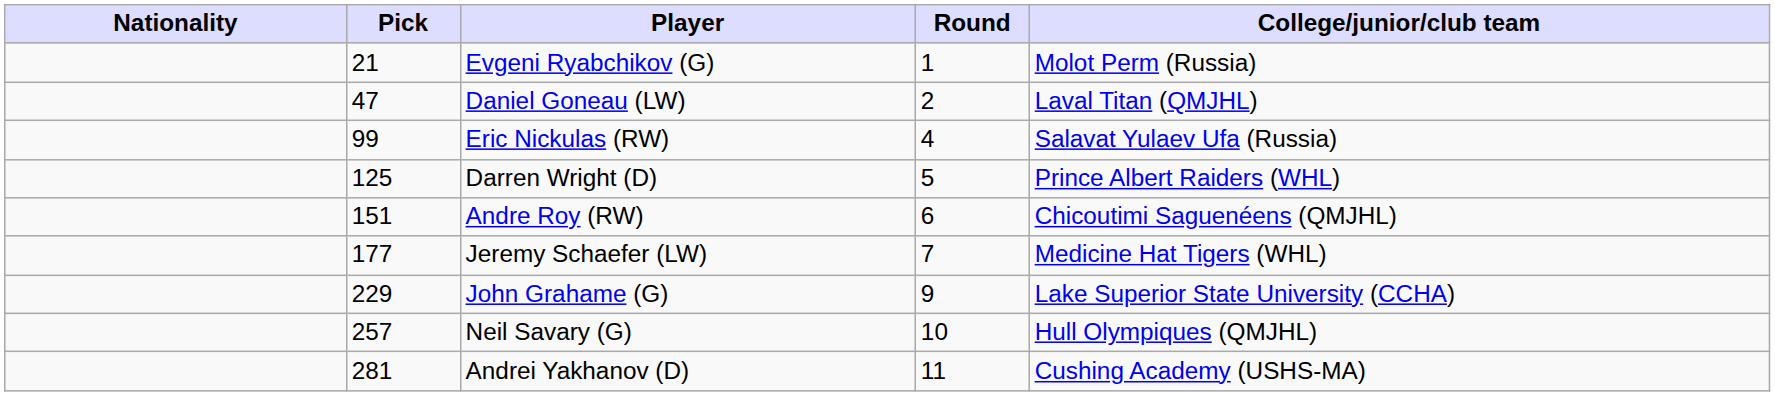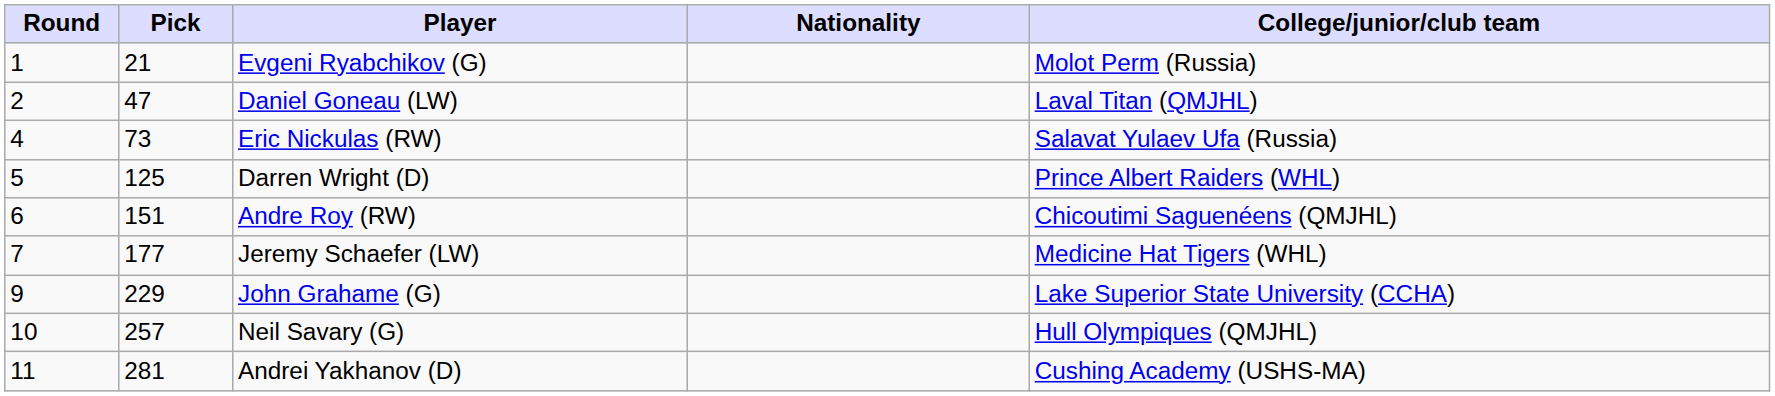 <table class="wikitable">
 <tr>
-<th style="background:#ddf; width:15%;">Nationality</th>
+<th style="background:#ddf; width:5%;">Round</th>
 <th style="background:#ddf; width:5%;">Pick</th>
 <th style="background:#ddf; width:20%;">Player</th>
-<th style="background:#ddf; width:5%;">Round</th>
+<th style="background:#ddf; width:15%;">Nationality</th>
 <th style="background:#ddf; width:32.5%;">College/junior/club team</th>
 </tr>
 <tr>
-<td></td>
+<td>1</td>
 <td>21</td>
 <td><a href='#'>Evgeni Ryabchikov</a> (G)</td>
-<td>1</td>
+<td></td>
 <td><a href='#'>Molot Perm</a> (Russia)</td>
 </tr>
 <tr>
-<td></td>
+<td>2</td>
 <td>47</td>
 <td><a href='#'>Daniel Goneau</a> (LW)</td>
-<td>2</td>
+<td></td>
 <td><a href='#'>Laval Titan</a> (<a href='#'>QMJHL</a>)</td>
 </tr>
 <tr>
+<td>4</td>
+<td>73</td>
+<td><a href='#'>Eric Nickulas</a> (RW)</td>
 <td></td>
-<td>99</td>
-<td><a href='#'>Eric Nickulas</a> (RW)</td>
-<td>4</td>
 <td><a href='#'>Salavat Yulaev Ufa</a> (Russia)</td>
 </tr>
 <tr>
-<td></td>
+<td>5</td>
 <td>125</td>
 <td>Darren Wright (D)</td>
-<td>5</td>
+<td></td>
 <td><a href='#'>Prince Albert Raiders</a> (<a href='#'>WHL</a>)</td>
 </tr>
 <tr>
-<td></td>
+<td>6</td>
 <td>151</td>
 <td><a href='#'>Andre Roy</a> (RW)</td>
-<td>6</td>
+<td></td>
 <td><a href='#'>Chicoutimi Saguenéens</a> (QMJHL)</td>
 </tr>
 <tr>
-<td></td>
+<td>7</td>
 <td>177</td>
 <td>Jeremy Schaefer (LW)</td>
-<td>7</td>
+<td></td>
 <td><a href='#'>Medicine Hat Tigers</a> (WHL)</td>
 </tr>
 <tr>
-<td></td>
+<td>9</td>
 <td>229</td>
 <td><a href='#'>John Grahame</a> (G)</td>
-<td>9</td>
+<td></td>
 <td><a href='#'>Lake Superior State University</a> (<a href='#'>CCHA</a>)</td>
 </tr>
 <tr>
-<td></td>
+<td>10</td>
 <td>257</td>
 <td>Neil Savary (G)</td>
-<td>10</td>
+<td></td>
 <td><a href='#'>Hull Olympiques</a> (QMJHL)</td>
 </tr>
 <tr>
-<td></td>
+<td>11</td>
 <td>281</td>
 <td>Andrei Yakhanov (D)</td>
-<td>11</td>
+<td></td>
 <td><a href='#'>Cushing Academy</a> (USHS-MA)</td>
 </tr>
 </table>
